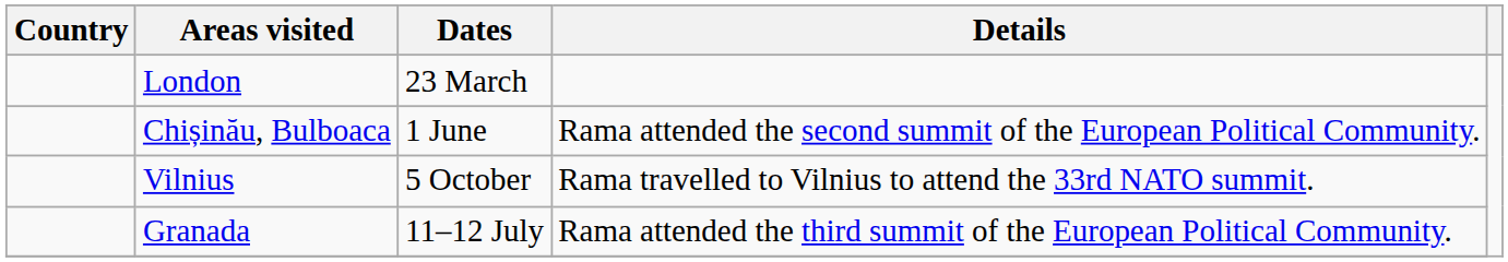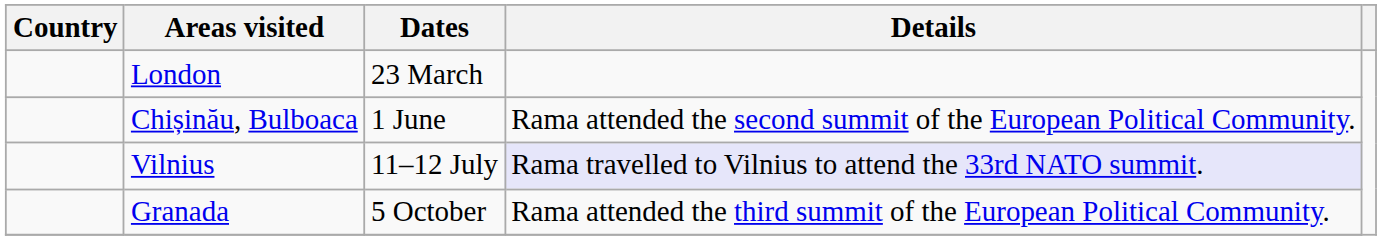 <table class="wikitable sortable" style="margin: 1em auto 1em auto">
 <tr>
 <th>Country</th>
 <th>Areas visited</th>
 <th>Dates</th>
 <th class="unsortable">Details</th>
 <th></th>
 </tr>
 <tr>
 <td></td>
 <td><a href='#'>London</a></td>
 <td>23 March</td>
 <td></td>
 </tr>
 <tr>
 <td></td>
 <td><a href='#'>Chișinău</a>, <a href='#'>Bulboaca</a></td>
 <td>1 June</td>
 <td>Rama attended the <a href='#'>second summit</a> of the <a href='#'>European Political Community</a>.</td>
 </tr>
 <tr>
 <td></td>
 <td><a href='#'>Vilnius</a></td>
-<td>5 October</td>
-<td>Rama travelled to Vilnius to attend the <a href='#'>33rd NATO summit</a>.</td>
+<td>11–12 July</td>
+<td style="background: lavender;">Rama travelled to Vilnius to attend the <a href='#'>33rd NATO summit</a>.</td>
 </tr>
 <tr>
 <td></td>
 <td><a href='#'>Granada</a></td>
-<td>11–12 July</td>
+<td>5 October</td>
 <td>Rama attended the <a href='#'>third summit</a> of the <a href='#'>European Political Community</a>.</td>
 </tr>
 <tr>
 </tr>
 </table>
